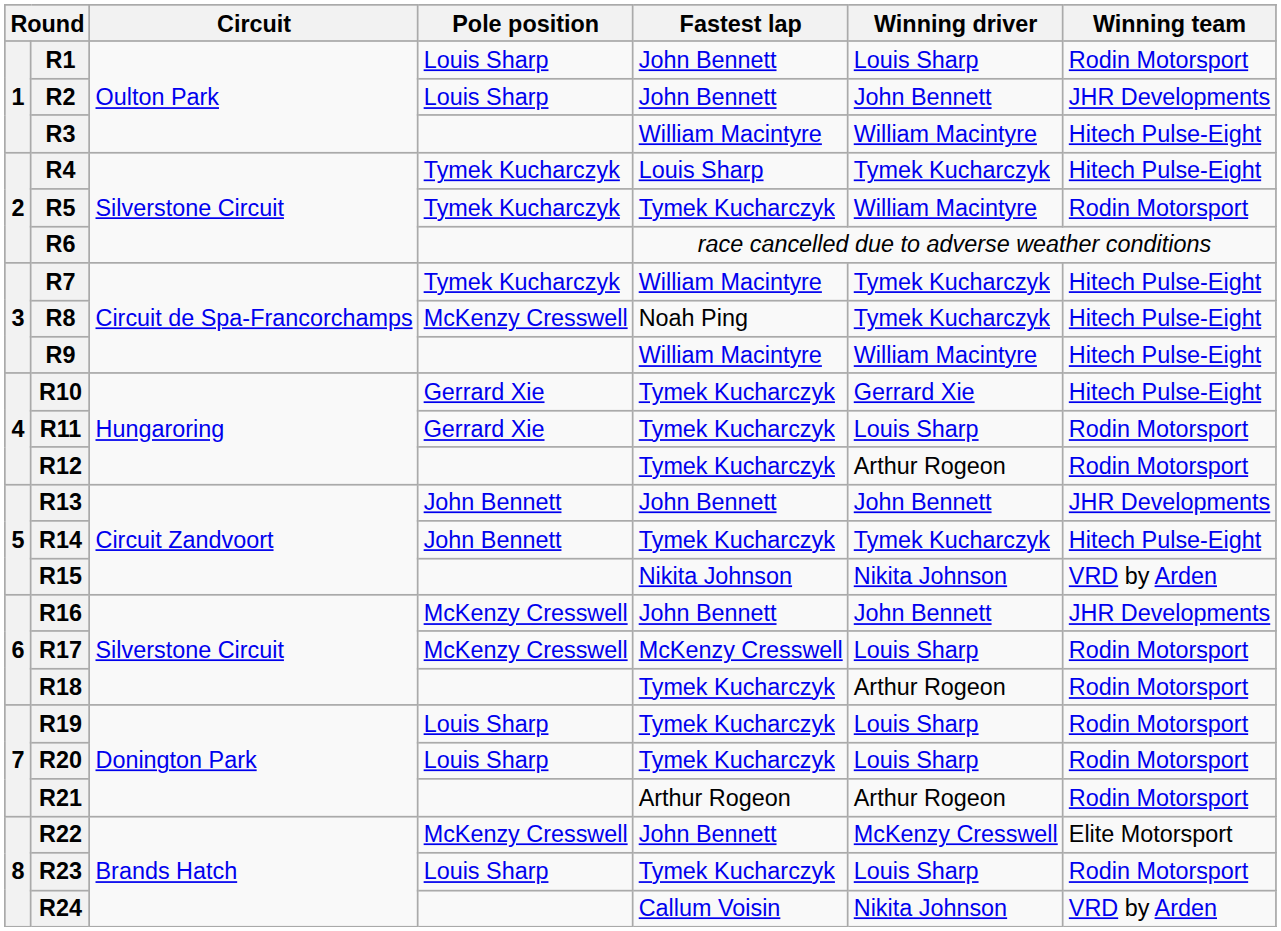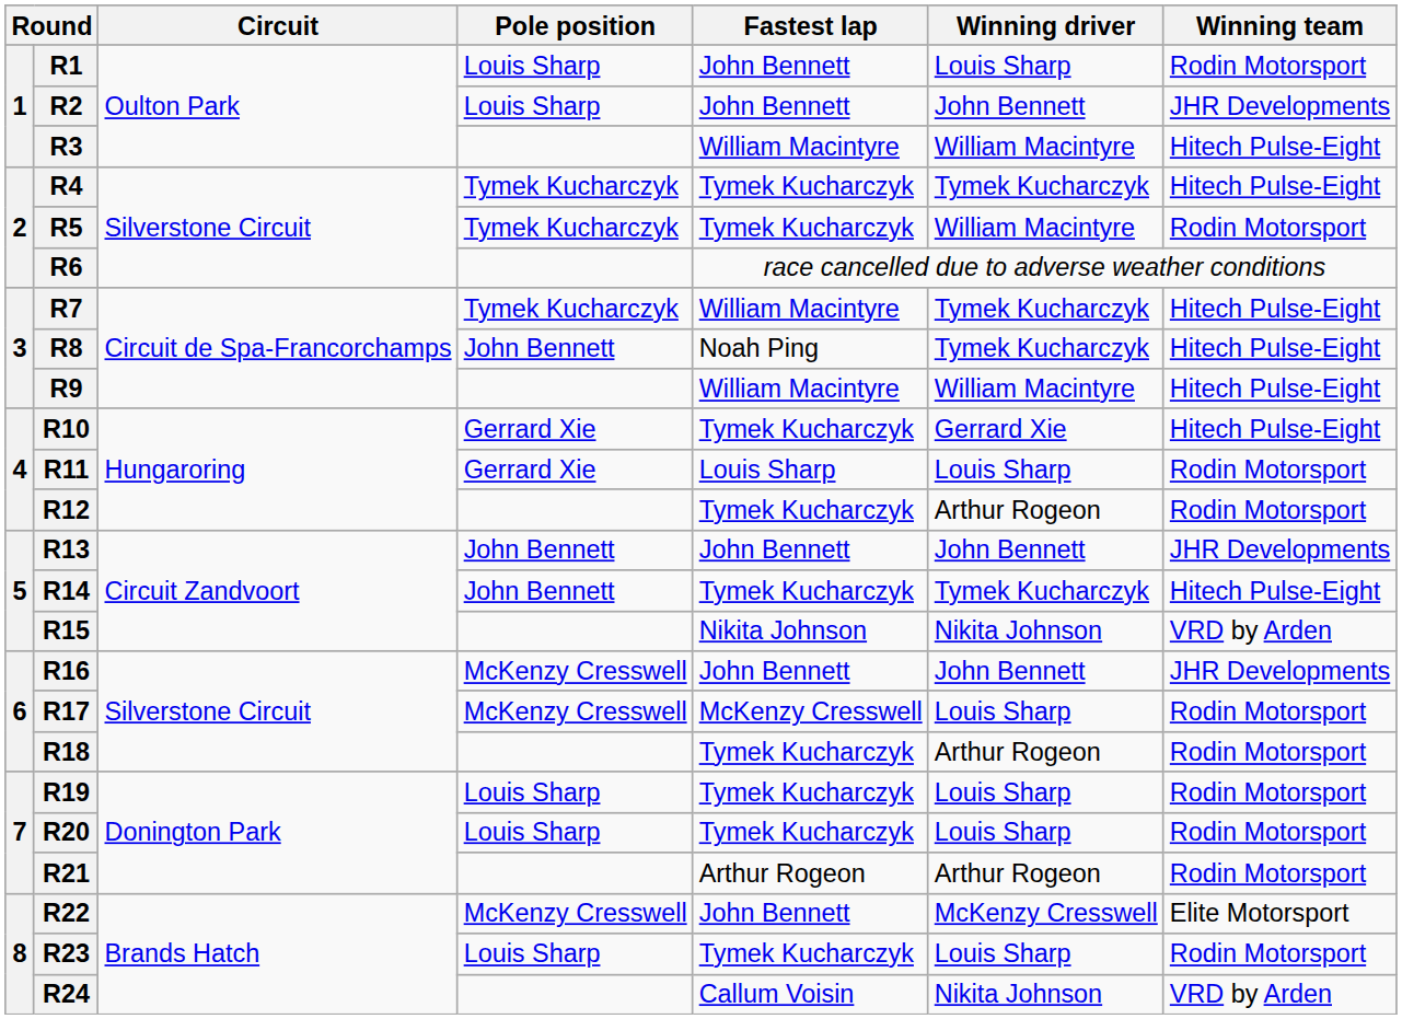 <table class="wikitable" style="font-size: 85%">
 <tr>
 <th colspan="2">Round</th>
 <th>Circuit</th>
 <th>Pole position</th>
 <th>Fastest lap</th>
 <th>Winning driver</th>
 <th>Winning team</th>
 </tr>
 <tr>
 <th rowspan="3">1</th>
 <th>R1</th>
 <td rowspan="3"> <a href='#'>Oulton Park</a></td>
 <td> <a href='#'>Louis Sharp</a></td>
 <td> <a href='#'>John Bennett</a></td>
 <td> <a href='#'>Louis Sharp</a></td>
 <td><a href='#'>Rodin Motorsport</a></td>
 </tr>
 <tr>
 <th>R2</th>
 <td> <a href='#'>Louis Sharp</a></td>
 <td> <a href='#'>John Bennett</a></td>
 <td> <a href='#'>John Bennett</a></td>
 <td><a href='#'>JHR Developments</a></td>
 </tr>
 <tr>
 <th>R3</th>
 <td></td>
 <td> <a href='#'>William Macintyre</a></td>
 <td> <a href='#'>William Macintyre</a></td>
 <td><a href='#'>Hitech Pulse-Eight</a></td>
 </tr>
 <tr>
 <th rowspan="3">2</th>
 <th>R4</th>
 <td rowspan="3"> <a href='#'>Silverstone Circuit</a></td>
 <td> <a href='#'>Tymek Kucharczyk</a></td>
-<td> <a href='#'>Louis Sharp</a></td>
+<td> <a href='#'>Tymek Kucharczyk</a></td>
 <td> <a href='#'>Tymek Kucharczyk</a></td>
 <td><a href='#'>Hitech Pulse-Eight</a></td>
 </tr>
 <tr>
 <th>R5</th>
 <td> <a href='#'>Tymek Kucharczyk</a></td>
 <td> <a href='#'>Tymek Kucharczyk</a></td>
 <td> <a href='#'>William Macintyre</a></td>
 <td><a href='#'>Rodin Motorsport</a></td>
 </tr>
 <tr>
 <th>R6</th>
 <td></td>
 <td colspan="3"  align="center"><em>race cancelled due to adverse weather conditions</em></td>
 </tr>
 <tr>
 <th rowspan="3">3</th>
 <th>R7</th>
 <td rowspan="3" nowrap=""> <a href='#'>Circuit de Spa-Francorchamps</a></td>
 <td> <a href='#'>Tymek Kucharczyk</a></td>
 <td> <a href='#'>William Macintyre</a></td>
 <td> <a href='#'>Tymek Kucharczyk</a></td>
 <td><a href='#'>Hitech Pulse-Eight</a></td>
 </tr>
 <tr>
 <th>R8</th>
-<td> <a href='#'>McKenzy Cresswell</a></td>
+<td> <a href='#'>John Bennett</a></td>
 <td> Noah Ping</td>
 <td> <a href='#'>Tymek Kucharczyk</a></td>
 <td><a href='#'>Hitech Pulse-Eight</a></td>
 </tr>
 <tr>
 <th>R9</th>
 <td></td>
 <td> <a href='#'>William Macintyre</a></td>
 <td> <a href='#'>William Macintyre</a></td>
 <td><a href='#'>Hitech Pulse-Eight</a></td>
 </tr>
 <tr>
 <th rowspan="3">4</th>
 <th>R10</th>
 <td rowspan="3"> <a href='#'>Hungaroring</a></td>
 <td> <a href='#'>Gerrard Xie</a></td>
 <td> <a href='#'>Tymek Kucharczyk</a></td>
 <td> <a href='#'>Gerrard Xie</a></td>
 <td><a href='#'>Hitech Pulse-Eight</a></td>
 </tr>
 <tr>
 <th>R11</th>
 <td> <a href='#'>Gerrard Xie</a></td>
-<td> <a href='#'>Tymek Kucharczyk</a></td>
+<td> <a href='#'>Louis Sharp</a></td>
 <td> <a href='#'>Louis Sharp</a></td>
 <td><a href='#'>Rodin Motorsport</a></td>
 </tr>
 <tr>
 <th>R12</th>
 <td></td>
 <td> <a href='#'>Tymek Kucharczyk</a></td>
 <td> Arthur Rogeon</td>
 <td><a href='#'>Rodin Motorsport</a></td>
 </tr>
 <tr>
 <th rowspan="3">5</th>
 <th>R13</th>
 <td rowspan="3"> <a href='#'>Circuit Zandvoort</a></td>
 <td> <a href='#'>John Bennett</a></td>
 <td> <a href='#'>John Bennett</a></td>
 <td> <a href='#'>John Bennett</a></td>
 <td><a href='#'>JHR Developments</a></td>
 </tr>
 <tr>
 <th>R14</th>
 <td> <a href='#'>John Bennett</a></td>
 <td> <a href='#'>Tymek Kucharczyk</a></td>
 <td> <a href='#'>Tymek Kucharczyk</a></td>
 <td><a href='#'>Hitech Pulse-Eight</a></td>
 </tr>
 <tr>
 <th>R15</th>
 <td></td>
 <td> <a href='#'>Nikita Johnson</a></td>
 <td> <a href='#'>Nikita Johnson</a></td>
 <td><a href='#'>VRD</a> by <a href='#'>Arden</a></td>
 </tr>
 <tr>
 <th rowspan="3">6</th>
 <th>R16</th>
 <td rowspan="3"> <a href='#'>Silverstone Circuit</a></td>
 <td> <a href='#'>McKenzy Cresswell</a></td>
 <td> <a href='#'>John Bennett</a></td>
 <td> <a href='#'>John Bennett</a></td>
 <td><a href='#'>JHR Developments</a></td>
 </tr>
 <tr>
 <th>R17</th>
 <td> <a href='#'>McKenzy Cresswell</a></td>
 <td> <a href='#'>McKenzy Cresswell</a></td>
 <td> <a href='#'>Louis Sharp</a></td>
 <td><a href='#'>Rodin Motorsport</a></td>
 </tr>
 <tr>
 <th>R18</th>
 <td></td>
 <td> <a href='#'>Tymek Kucharczyk</a></td>
 <td> Arthur Rogeon</td>
 <td><a href='#'>Rodin Motorsport</a></td>
 </tr>
 <tr>
 <th rowspan="3">7</th>
 <th>R19</th>
 <td rowspan="3"> <a href='#'>Donington Park</a></td>
 <td> <a href='#'>Louis Sharp</a></td>
 <td> <a href='#'>Tymek Kucharczyk</a></td>
 <td> <a href='#'>Louis Sharp</a></td>
 <td><a href='#'>Rodin Motorsport</a></td>
 </tr>
 <tr>
 <th>R20</th>
 <td> <a href='#'>Louis Sharp</a></td>
 <td> <a href='#'>Tymek Kucharczyk</a></td>
 <td> <a href='#'>Louis Sharp</a></td>
 <td><a href='#'>Rodin Motorsport</a></td>
 </tr>
 <tr>
 <th>R21</th>
 <td></td>
 <td> Arthur Rogeon</td>
 <td> Arthur Rogeon</td>
 <td><a href='#'>Rodin Motorsport</a></td>
 </tr>
 <tr>
 <th rowspan="3">8</th>
 <th>R22</th>
 <td rowspan="3"> <a href='#'>Brands Hatch</a></td>
 <td> <a href='#'>McKenzy Cresswell</a></td>
 <td> <a href='#'>John Bennett</a></td>
 <td> <a href='#'>McKenzy Cresswell</a></td>
 <td>Elite Motorsport</td>
 </tr>
 <tr>
 <th>R23</th>
 <td> <a href='#'>Louis Sharp</a></td>
 <td> <a href='#'>Tymek Kucharczyk</a></td>
 <td> <a href='#'>Louis Sharp</a></td>
 <td><a href='#'>Rodin Motorsport</a></td>
 </tr>
 <tr>
 <th>R24</th>
 <td></td>
 <td> <a href='#'>Callum Voisin</a></td>
 <td> <a href='#'>Nikita Johnson</a></td>
 <td><a href='#'>VRD</a> by <a href='#'>Arden</a></td>
 </tr>
 </table>
